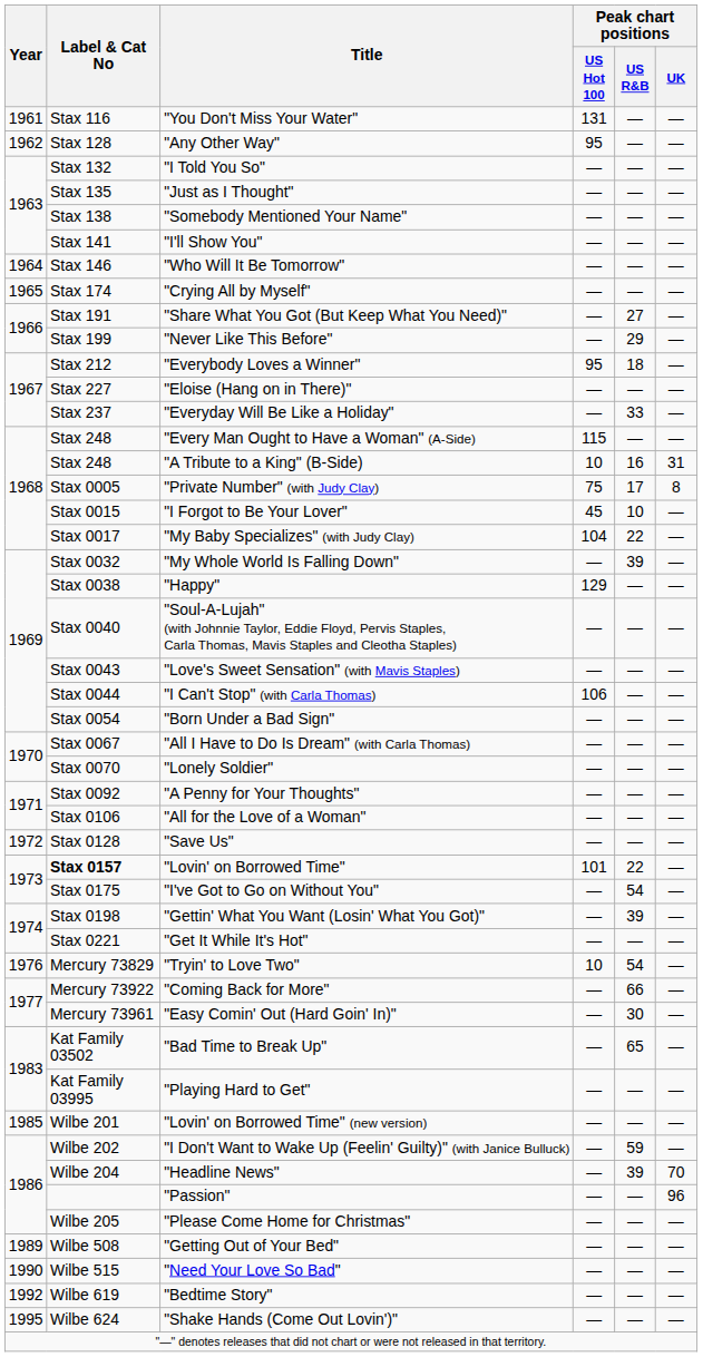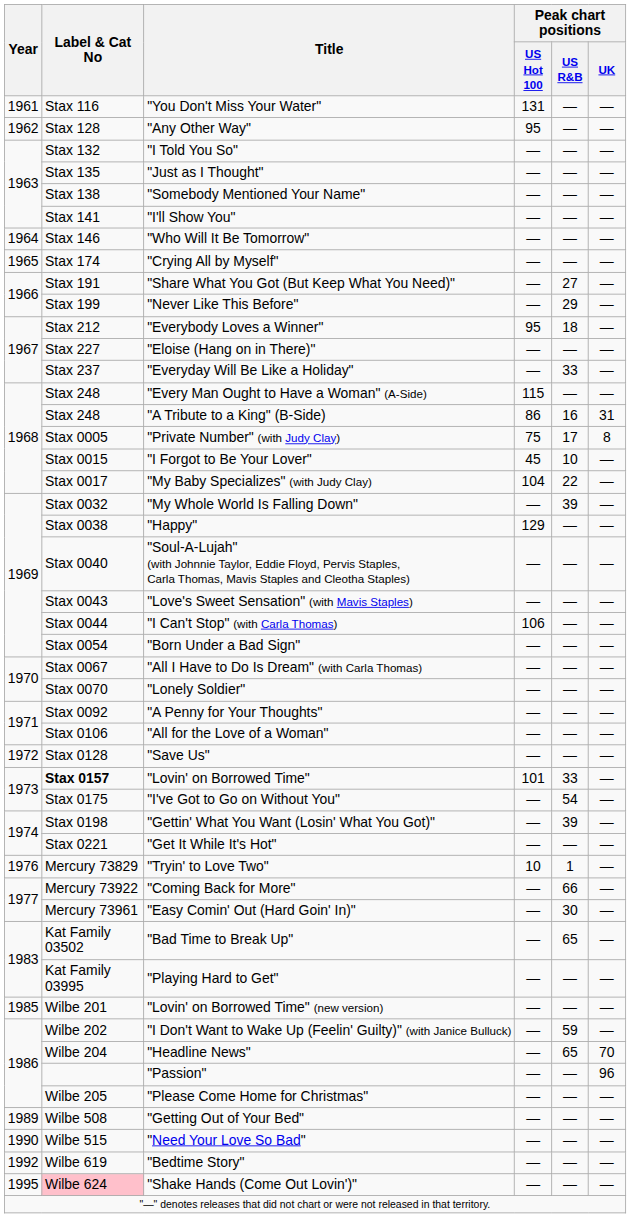 <table class="wikitable">
 <tr>
 <th style="width:30px;" rowspan="2">Year</th>
 <th style="width:110px;" rowspan="2">Label & Cat No</th>
 <th rowspan="2">Title</th>
 <th colspan="3">Peak chart positions</th>
 </tr>
 <tr>
 <th style="width:35px;"><small><a href='#'>US Hot 100</a></small><br></th>
 <th style="width:35px;"><small><a href='#'>US R&B</a></small><br></th>
 <th style="width:35px;"><small><a href='#'>UK</a><br></small></th>
 </tr>
 <tr>
 <td>1961</td>
 <td>Stax 116</td>
 <td>"You Don't Miss Your Water"</td>
 <td align=center>131</td>
 <td align=center>—</td>
 <td align=center>—</td>
 </tr>
 <tr>
 <td>1962</td>
 <td>Stax 128</td>
 <td>"Any Other Way"</td>
 <td align=center>95</td>
 <td align=center>—</td>
 <td align=center>—</td>
 </tr>
 <tr>
 <td rowspan="4">1963</td>
 <td>Stax 132</td>
 <td>"I Told You So"</td>
 <td align=center>—</td>
 <td align=center>—</td>
 <td align=center>—</td>
 </tr>
 <tr>
 <td>Stax 135</td>
 <td>"Just as I Thought"</td>
 <td align=center>—</td>
 <td align=center>—</td>
 <td align=center>—</td>
 </tr>
 <tr>
 <td>Stax 138</td>
 <td>"Somebody Mentioned Your Name"</td>
 <td align=center>—</td>
 <td align=center>—</td>
 <td align=center>—</td>
 </tr>
 <tr>
 <td>Stax 141</td>
 <td>"I'll Show You"</td>
 <td align=center>—</td>
 <td align=center>—</td>
 <td align=center>—</td>
 </tr>
 <tr>
 <td>1964</td>
 <td>Stax 146</td>
 <td>"Who Will It Be Tomorrow"</td>
 <td align=center>—</td>
 <td align=center>—</td>
 <td align=center>—</td>
 </tr>
 <tr>
 <td>1965</td>
 <td>Stax 174</td>
 <td>"Crying All by Myself"</td>
 <td align=center>—</td>
 <td align=center>—</td>
 <td align=center>—</td>
 </tr>
 <tr>
 <td rowspan="2">1966</td>
 <td>Stax 191</td>
 <td>"Share What You Got (But Keep What You Need)"</td>
 <td align=center>—</td>
 <td align=center>27</td>
 <td align=center>—</td>
 </tr>
 <tr>
 <td>Stax 199</td>
 <td>"Never Like This Before"</td>
 <td align=center>—</td>
 <td align=center>29</td>
 <td align=center>—</td>
 </tr>
 <tr>
 <td rowspan="3">1967</td>
 <td>Stax 212</td>
 <td>"Everybody Loves a Winner"</td>
 <td align=center>95</td>
 <td align=center>18</td>
 <td align=center>—</td>
 </tr>
 <tr>
 <td>Stax 227</td>
 <td>"Eloise (Hang on in There)"</td>
 <td align=center>—</td>
 <td align=center>—</td>
 <td align=center>—</td>
 </tr>
 <tr>
 <td>Stax 237</td>
 <td>"Everyday Will Be Like a Holiday"</td>
 <td align=center>—</td>
 <td align=center>33</td>
 <td align=center>—</td>
 </tr>
 <tr>
 <td rowspan="5">1968</td>
 <td>Stax 248</td>
 <td>"Every Man Ought to Have a Woman" <small>(A-Side)</small></td>
 <td align=center>115</td>
 <td align=center>—</td>
 <td align=center>—</td>
 </tr>
 <tr>
 <td>Stax 248</td>
 <td>"A Tribute to a King" (B-Side)</td>
-<td align=center>10</td>
+<td align=center>86</td>
 <td align=center>16</td>
 <td align=center>31</td>
 </tr>
 <tr>
 <td>Stax 0005</td>
 <td>"Private Number" <small>(with <a href='#'>Judy Clay</a>)</small></td>
 <td align=center>75</td>
 <td align=center>17</td>
 <td align=center>8</td>
 </tr>
 <tr>
 <td>Stax 0015</td>
 <td>"I Forgot to Be Your Lover"</td>
 <td align=center>45</td>
 <td align=center>10</td>
 <td align=center>—</td>
 </tr>
 <tr>
 <td>Stax 0017</td>
 <td>"My Baby Specializes" <small>(with Judy Clay)</small></td>
 <td align=center>104</td>
 <td align=center>22</td>
 <td align=center>—</td>
 </tr>
 <tr>
 <td rowspan="6">1969</td>
 <td>Stax 0032</td>
 <td>"My Whole World Is Falling Down"</td>
 <td align=center>—</td>
 <td align=center>39</td>
 <td align=center>—</td>
 </tr>
 <tr>
 <td>Stax 0038</td>
 <td>"Happy"</td>
 <td align=center>129</td>
 <td align=center>—</td>
 <td align=center>—</td>
 </tr>
 <tr>
 <td>Stax 0040</td>
 <td>"Soul-A-Lujah" <br><small>(with Johnnie Taylor, Eddie Floyd, Pervis Staples,<br> Carla Thomas, Mavis Staples and Cleotha Staples)</small></td>
 <td align=center>—</td>
 <td align=center>—</td>
 <td align=center>—</td>
 </tr>
 <tr>
 <td>Stax 0043</td>
 <td>"Love's Sweet Sensation" <small>(with <a href='#'>Mavis Staples</a>)</small></td>
 <td align=center>—</td>
 <td align=center>—</td>
 <td align=center>—</td>
 </tr>
 <tr>
 <td>Stax 0044</td>
 <td>"I Can't Stop" <small>(with <a href='#'>Carla Thomas</a>)</small></td>
 <td align=center>106</td>
 <td align=center>—</td>
 <td align=center>—</td>
 </tr>
 <tr>
 <td>Stax 0054</td>
 <td>"Born Under a Bad Sign"</td>
 <td align=center>—</td>
 <td align=center>—</td>
 <td align=center>—</td>
 </tr>
 <tr>
 <td rowspan="2">1970</td>
 <td>Stax 0067</td>
 <td>"All I Have to Do Is Dream" <small>(with Carla Thomas)</small></td>
 <td align=center>—</td>
 <td align=center>—</td>
 <td align=center>—</td>
 </tr>
 <tr>
 <td>Stax 0070</td>
 <td>"Lonely Soldier"</td>
 <td align=center>—</td>
 <td align=center>—</td>
 <td align=center>—</td>
 </tr>
 <tr>
 <td rowspan="2">1971</td>
 <td>Stax 0092</td>
 <td>"A Penny for Your Thoughts"</td>
 <td align=center>—</td>
 <td align=center>—</td>
 <td align=center>—</td>
 </tr>
 <tr>
 <td>Stax 0106</td>
 <td>"All for the Love of a Woman"</td>
 <td align=center>—</td>
 <td align=center>—</td>
 <td align=center>—</td>
 </tr>
 <tr>
 <td>1972</td>
 <td>Stax 0128</td>
 <td>"Save Us"</td>
 <td align=center>—</td>
 <td align=center>—</td>
 <td align=center>—</td>
 </tr>
 <tr>
 <td rowspan="2">1973</td>
 <td><strong>Stax 0157</strong></td>
 <td>"Lovin' on Borrowed Time"</td>
 <td align=center>101</td>
-<td align=center>22</td>
+<td align=center>33</td>
 <td align=center>—</td>
 </tr>
 <tr>
 <td>Stax 0175</td>
 <td>"I've Got to Go on Without You"</td>
 <td align=center>—</td>
 <td align=center>54</td>
 <td align=center>—</td>
 </tr>
 <tr>
 <td rowspan="2">1974</td>
 <td>Stax 0198</td>
 <td>"Gettin' What You Want (Losin' What You Got)"</td>
 <td align=center>—</td>
 <td align=center>39</td>
 <td align=center>—</td>
 </tr>
 <tr>
 <td>Stax 0221</td>
 <td>"Get It While It's Hot"</td>
 <td align=center>—</td>
 <td align=center>—</td>
 <td align=center>—</td>
 </tr>
 <tr>
 <td>1976</td>
 <td>Mercury 73829</td>
 <td>"Tryin' to Love Two"</td>
 <td align=center>10</td>
-<td align=center>54</td>
+<td align=center>1</td>
 <td align=center>—</td>
 </tr>
 <tr>
 <td rowspan="2">1977</td>
 <td>Mercury 73922</td>
 <td>"Coming Back for More"</td>
 <td align=center>—</td>
 <td align=center>66</td>
 <td align=center>—</td>
 </tr>
 <tr>
 <td>Mercury 73961</td>
 <td>"Easy Comin' Out (Hard Goin' In)"</td>
 <td align=center>—</td>
 <td align=center>30</td>
 <td align=center>—</td>
 </tr>
 <tr>
 <td rowspan="2">1983</td>
 <td>Kat Family 03502</td>
 <td>"Bad Time to Break Up"</td>
 <td align=center>—</td>
 <td align=center>65</td>
 <td align=center>—</td>
 </tr>
 <tr>
 <td>Kat Family 03995</td>
 <td>"Playing Hard to Get"</td>
 <td align=center>—</td>
 <td align=center>—</td>
 <td align=center>—</td>
 </tr>
 <tr>
 <td>1985</td>
 <td>Wilbe 201</td>
 <td>"Lovin' on Borrowed Time" <small>(new version)</small></td>
 <td align=center>—</td>
 <td align=center>—</td>
 <td align=center>—</td>
 </tr>
 <tr>
 <td rowspan="4">1986</td>
 <td>Wilbe 202</td>
 <td>"I Don't Want to Wake Up (Feelin' Guilty)" <small>(with Janice Bulluck)</small></td>
 <td align=center>—</td>
 <td align=center>59</td>
 <td align=center>—</td>
 </tr>
 <tr>
 <td>Wilbe 204</td>
 <td>"Headline News"</td>
 <td align=center>—</td>
-<td align=center>39</td>
+<td align=center>65</td>
 <td align=center>70</td>
 </tr>
 <tr>
 <td></td>
 <td>"Passion"</td>
 <td align=center>—</td>
 <td align=center>—</td>
 <td align=center>96</td>
 </tr>
 <tr>
 <td>Wilbe 205</td>
 <td>"Please Come Home for Christmas"</td>
 <td align=center>—</td>
 <td align=center>—</td>
 <td align=center>—</td>
 </tr>
 <tr>
 <td>1989</td>
 <td>Wilbe 508</td>
 <td>"Getting Out of Your Bed"</td>
 <td align=center>—</td>
 <td align=center>—</td>
 <td align=center>—</td>
 </tr>
 <tr>
 <td>1990</td>
 <td>Wilbe 515</td>
 <td>"<a href='#'>Need Your Love So Bad</a>"</td>
 <td align=center>—</td>
 <td align=center>—</td>
 <td align=center>—</td>
 </tr>
 <tr>
 <td>1992</td>
 <td>Wilbe 619</td>
 <td>"Bedtime Story"</td>
 <td align=center>—</td>
 <td align=center>—</td>
 <td align=center>—</td>
 </tr>
 <tr>
 <td>1995</td>
-<td>Wilbe 624</td>
+<td style="background: pink;">Wilbe 624</td>
 <td>"Shake Hands (Come Out Lovin')"</td>
 <td align=center>—</td>
 <td align=center>—</td>
 <td align=center>—</td>
 </tr>
 <tr>
 <td colspan="6" style="text-align:center; font-size:9pt;">"—" denotes releases that did not chart or were not released in that territory.</td>
 </tr>
 </table>
